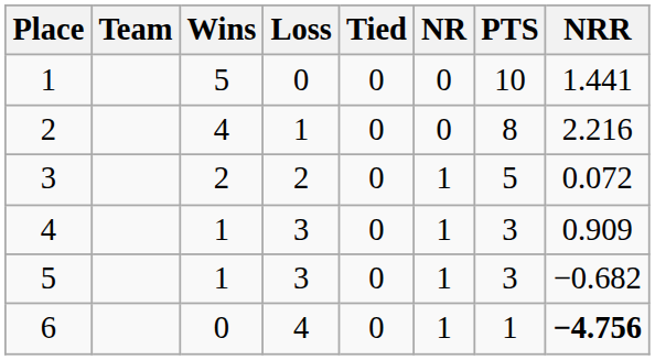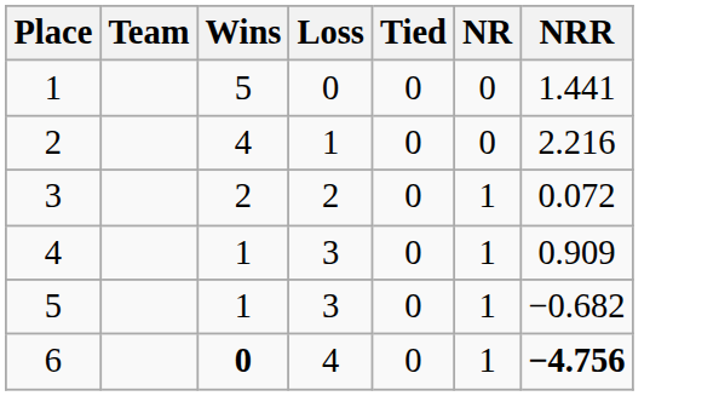 <table class="wikitable">
 <tr>
 <th>Place</th>
 <th>Team</th>
 <th>Wins</th>
 <th>Loss</th>
 <th>Tied</th>
 <th>NR</th>
-<th>PTS</th>
 <th>NRR</th>
 </tr>
 <tr align="center">
 <td>1</td>
 <td align="left"></td>
 <td>5</td>
 <td>0</td>
 <td>0</td>
 <td>0</td>
-<td>10</td>
 <td>1.441</td>
 </tr>
 <tr align="center">
 <td>2</td>
 <td align="left"></td>
 <td>4</td>
 <td>1</td>
 <td>0</td>
 <td>0</td>
-<td>8</td>
 <td>2.216</td>
 </tr>
 <tr align="center">
 <td>3</td>
 <td align="left"></td>
 <td>2</td>
 <td>2</td>
 <td>0</td>
 <td>1</td>
-<td>5</td>
 <td>0.072</td>
 </tr>
 <tr align="center">
 <td>4</td>
 <td align="left"></td>
 <td>1</td>
 <td>3</td>
 <td>0</td>
 <td>1</td>
-<td>3</td>
 <td>0.909</td>
 </tr>
 <tr align="center">
 <td>5</td>
 <td align="left"></td>
 <td>1</td>
 <td>3</td>
 <td>0</td>
 <td>1</td>
-<td>3</td>
 <td>−0.682</td>
 </tr>
 <tr align="center">
 <td>6</td>
 <td align="left"></td>
-<td>0</td>
+<td><strong>0</strong></td>
 <td>4</td>
 <td>0</td>
-<td>1</td>
 <td>1</td>
 <td><strong>−4.756</strong></td>
 </tr>
 </table>
